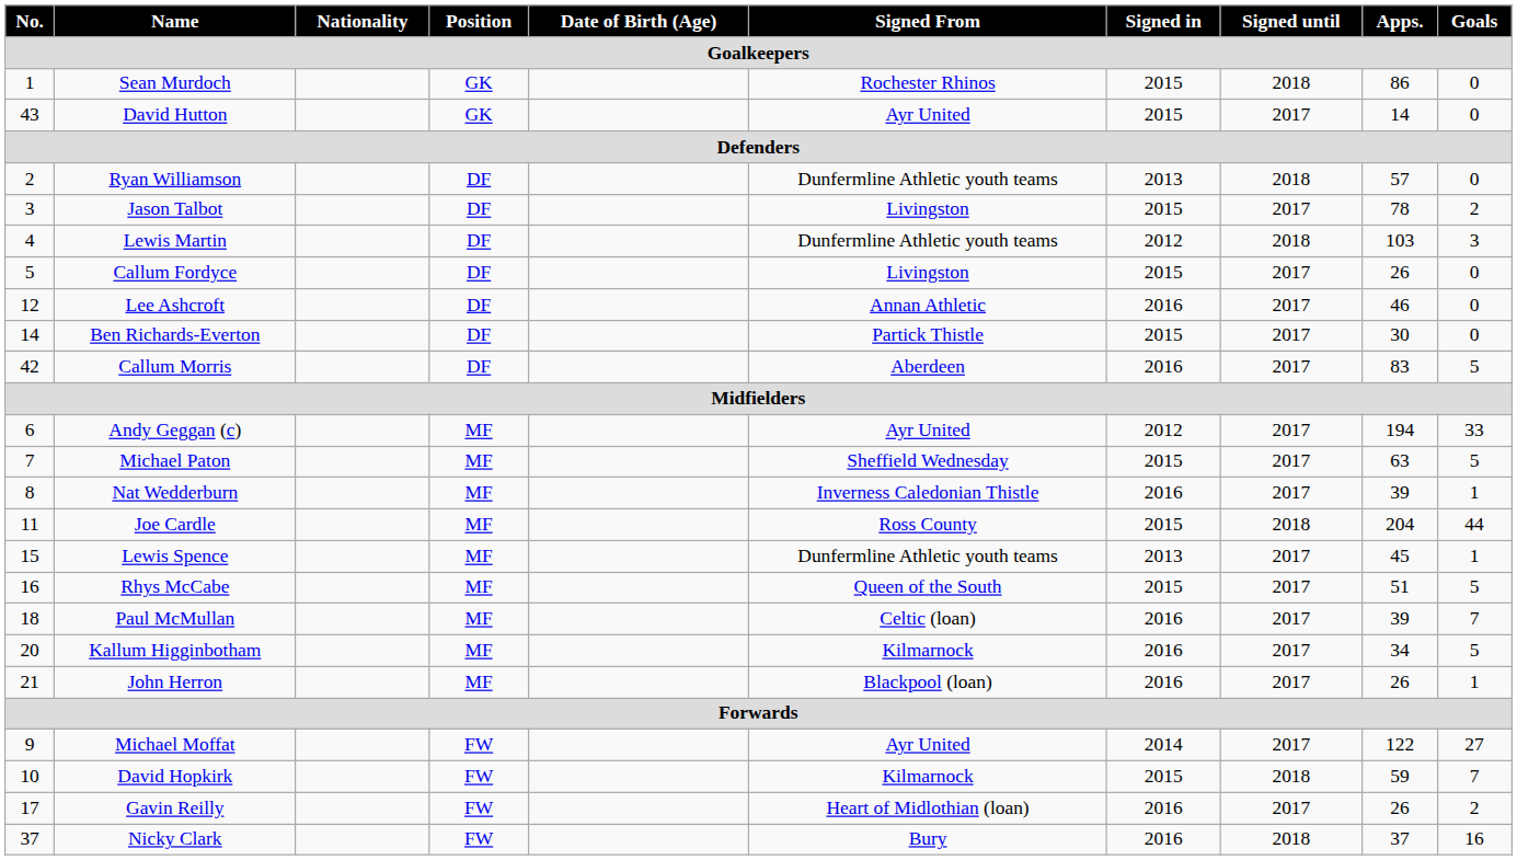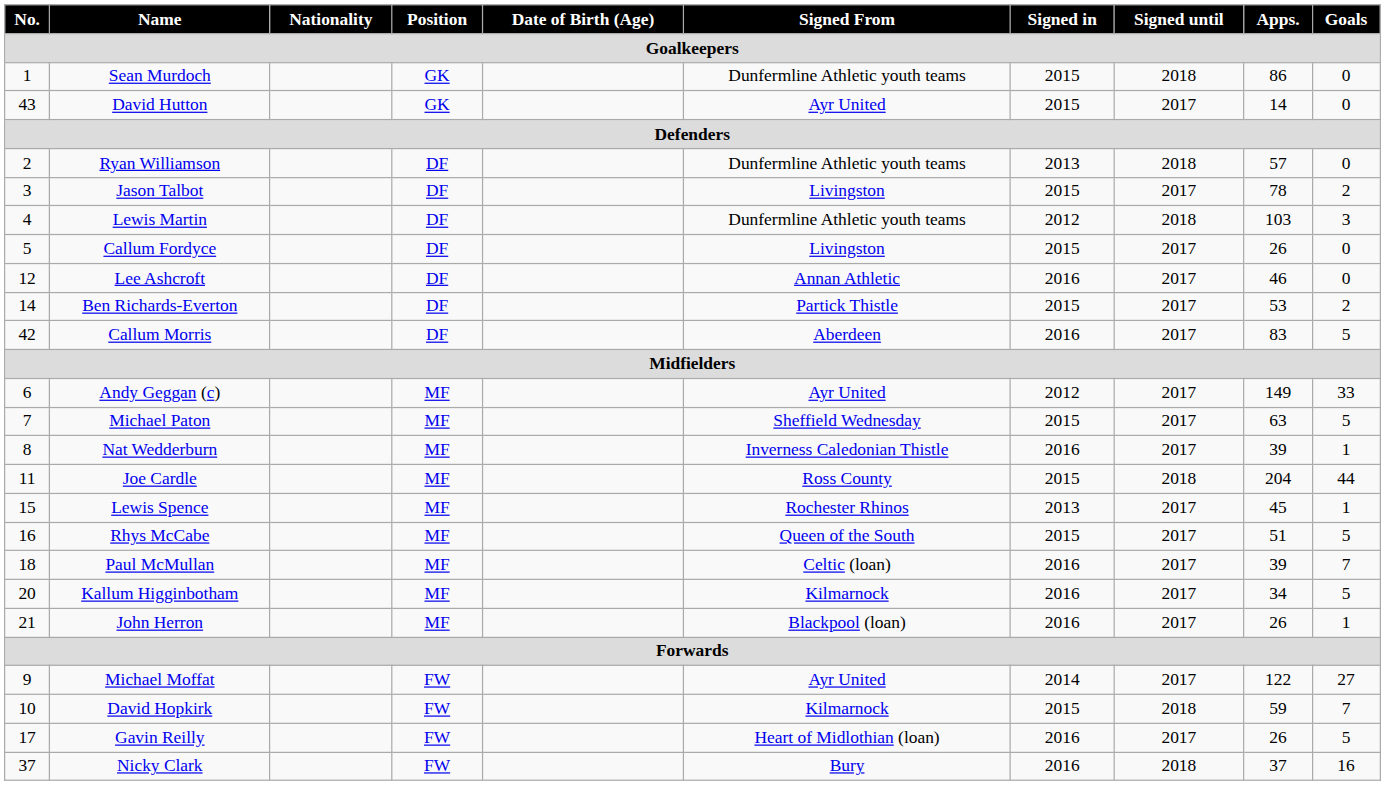 <table class="wikitable"  style="text-align:center; font-size:90%; width:90%;">
 <tr>
 <th style="background:#000000; color:white; text-align:center;">No.</th>
 <th style="background:#000000; color:white; text-align:center;">Name</th>
 <th style="background:#000000; color:white; text-align:center;">Nationality</th>
 <th style="background:#000000; color:white; text-align:center;">Position</th>
 <th style="background:#000000; color:white; text-align:center;">Date of Birth (Age)</th>
 <th style="background:#000000; color:white; text-align:center;">Signed From</th>
 <th style="background:#000000; color:white; text-align:center;">Signed in</th>
 <th style="background:#000000; color:white; text-align:center;">Signed until</th>
 <th style="background:#000000; color:white; text-align:center;">Apps.</th>
 <th style="background:#000000; color:white; text-align:center;">Goals</th>
 </tr>
 <tr>
 <th colspan="10" style="background:#dcdcdc; text-align:center;">Goalkeepers</th>
 </tr>
 <tr>
 <td>1</td>
 <td><a href='#'>Sean Murdoch</a></td>
 <td></td>
 <td><a href='#'>GK</a></td>
 <td></td>
-<td> <a href='#'>Rochester Rhinos</a></td>
+<td>Dunfermline Athletic youth teams</td>
 <td>2015</td>
 <td>2018</td>
 <td>86</td>
 <td>0</td>
 </tr>
 <tr>
 <td>43</td>
 <td><a href='#'>David Hutton</a></td>
 <td></td>
 <td><a href='#'>GK</a></td>
 <td></td>
 <td><a href='#'>Ayr United</a></td>
 <td>2015</td>
 <td>2017</td>
 <td>14</td>
 <td>0</td>
 </tr>
 <tr>
 <th colspan="10" style="background:#dcdcdc; text-align:center;">Defenders</th>
 </tr>
 <tr>
 <td>2</td>
 <td><a href='#'>Ryan Williamson</a></td>
 <td></td>
 <td><a href='#'>DF</a></td>
 <td></td>
 <td>Dunfermline Athletic youth teams</td>
 <td>2013</td>
 <td>2018</td>
 <td>57</td>
 <td>0</td>
 </tr>
 <tr>
 <td>3</td>
 <td><a href='#'>Jason Talbot</a></td>
 <td></td>
 <td><a href='#'>DF</a></td>
 <td></td>
 <td><a href='#'>Livingston</a></td>
 <td>2015</td>
 <td>2017</td>
 <td>78</td>
 <td>2</td>
 </tr>
 <tr>
 <td>4</td>
 <td><a href='#'>Lewis Martin</a></td>
 <td></td>
 <td><a href='#'>DF</a></td>
 <td></td>
 <td>Dunfermline Athletic youth teams</td>
 <td>2012</td>
 <td>2018</td>
 <td>103</td>
 <td>3</td>
 </tr>
 <tr>
 <td>5</td>
 <td><a href='#'>Callum Fordyce</a></td>
 <td></td>
 <td><a href='#'>DF</a></td>
 <td></td>
 <td><a href='#'>Livingston</a></td>
 <td>2015</td>
 <td>2017</td>
 <td>26</td>
 <td>0</td>
 </tr>
 <tr>
 <td>12</td>
 <td><a href='#'>Lee Ashcroft</a></td>
 <td></td>
 <td><a href='#'>DF</a></td>
 <td></td>
 <td><a href='#'>Annan Athletic</a></td>
 <td>2016</td>
 <td>2017</td>
 <td>46</td>
 <td>0</td>
 </tr>
 <tr>
 <td>14</td>
 <td><a href='#'>Ben Richards-Everton</a></td>
 <td></td>
 <td><a href='#'>DF</a></td>
 <td></td>
 <td><a href='#'>Partick Thistle</a></td>
 <td>2015</td>
 <td>2017</td>
-<td>30</td>
-<td>0</td>
+<td>53</td>
+<td>2</td>
 </tr>
 <tr>
 <td>42</td>
 <td><a href='#'>Callum Morris</a></td>
 <td></td>
 <td><a href='#'>DF</a></td>
 <td></td>
 <td><a href='#'>Aberdeen</a></td>
 <td>2016</td>
 <td>2017</td>
 <td>83</td>
 <td>5</td>
 </tr>
 <tr>
 <th colspan="10" style="background:#dcdcdc; text-align:center;">Midfielders</th>
 </tr>
 <tr>
 <td>6</td>
 <td><a href='#'>Andy Geggan</a> (<a href='#'>c</a>)</td>
 <td></td>
 <td><a href='#'>MF</a></td>
 <td></td>
 <td><a href='#'>Ayr United</a></td>
 <td>2012</td>
 <td>2017</td>
-<td>194</td>
+<td>149</td>
 <td>33</td>
 </tr>
 <tr>
 <td>7</td>
 <td><a href='#'>Michael Paton</a></td>
 <td></td>
 <td><a href='#'>MF</a></td>
 <td></td>
 <td> <a href='#'>Sheffield Wednesday</a></td>
 <td>2015</td>
 <td>2017</td>
 <td>63</td>
 <td>5</td>
 </tr>
 <tr>
 <td>8</td>
 <td><a href='#'>Nat Wedderburn</a></td>
 <td></td>
 <td><a href='#'>MF</a></td>
 <td></td>
 <td><a href='#'>Inverness Caledonian Thistle</a></td>
 <td>2016</td>
 <td>2017</td>
 <td>39</td>
 <td>1</td>
 </tr>
 <tr>
 <td>11</td>
 <td><a href='#'>Joe Cardle</a></td>
 <td></td>
 <td><a href='#'>MF</a></td>
 <td></td>
 <td><a href='#'>Ross County</a></td>
 <td>2015</td>
 <td>2018</td>
 <td>204</td>
 <td>44</td>
 </tr>
 <tr>
 <td>15</td>
 <td><a href='#'>Lewis Spence</a></td>
 <td></td>
 <td><a href='#'>MF</a></td>
 <td></td>
-<td>Dunfermline Athletic youth teams</td>
+<td> <a href='#'>Rochester Rhinos</a></td>
 <td>2013</td>
 <td>2017</td>
 <td>45</td>
 <td>1</td>
 </tr>
 <tr>
 <td>16</td>
 <td><a href='#'>Rhys McCabe</a></td>
 <td></td>
 <td><a href='#'>MF</a></td>
 <td></td>
 <td><a href='#'>Queen of the South</a></td>
 <td>2015</td>
 <td>2017</td>
 <td>51</td>
 <td>5</td>
 </tr>
 <tr>
 <td>18</td>
 <td><a href='#'>Paul McMullan</a></td>
 <td></td>
 <td><a href='#'>MF</a></td>
 <td></td>
 <td><a href='#'>Celtic</a> (loan)</td>
 <td>2016</td>
 <td>2017</td>
 <td>39</td>
 <td>7</td>
 </tr>
 <tr>
 <td>20</td>
 <td><a href='#'>Kallum Higginbotham</a></td>
 <td></td>
 <td><a href='#'>MF</a></td>
 <td></td>
 <td><a href='#'>Kilmarnock</a></td>
 <td>2016</td>
 <td>2017</td>
 <td>34</td>
 <td>5</td>
 </tr>
 <tr>
 <td>21</td>
 <td><a href='#'>John Herron</a></td>
 <td></td>
 <td><a href='#'>MF</a></td>
 <td></td>
 <td> <a href='#'>Blackpool</a> (loan)</td>
 <td>2016</td>
 <td>2017</td>
 <td>26</td>
 <td>1</td>
 </tr>
 <tr>
 <th colspan="10" style="background:#dcdcdc; text-align:center;">Forwards</th>
 </tr>
 <tr>
 <td>9</td>
 <td><a href='#'>Michael Moffat</a></td>
 <td></td>
 <td><a href='#'>FW</a></td>
 <td></td>
 <td><a href='#'>Ayr United</a></td>
 <td>2014</td>
 <td>2017</td>
 <td>122</td>
 <td>27</td>
 </tr>
 <tr>
 <td>10</td>
 <td><a href='#'>David Hopkirk</a></td>
 <td></td>
 <td><a href='#'>FW</a></td>
 <td></td>
 <td><a href='#'>Kilmarnock</a></td>
 <td>2015</td>
 <td>2018</td>
 <td>59</td>
 <td>7</td>
 </tr>
 <tr>
 <td>17</td>
 <td><a href='#'>Gavin Reilly</a></td>
 <td></td>
 <td><a href='#'>FW</a></td>
 <td></td>
 <td><a href='#'>Heart of Midlothian</a> (loan)</td>
 <td>2016</td>
 <td>2017</td>
 <td>26</td>
-<td>2</td>
+<td>5</td>
 </tr>
 <tr>
 <td>37</td>
 <td><a href='#'>Nicky Clark</a></td>
 <td></td>
 <td><a href='#'>FW</a></td>
 <td></td>
 <td> <a href='#'>Bury</a></td>
 <td>2016</td>
 <td>2018</td>
 <td>37</td>
 <td>16</td>
 </tr>
 </table>
